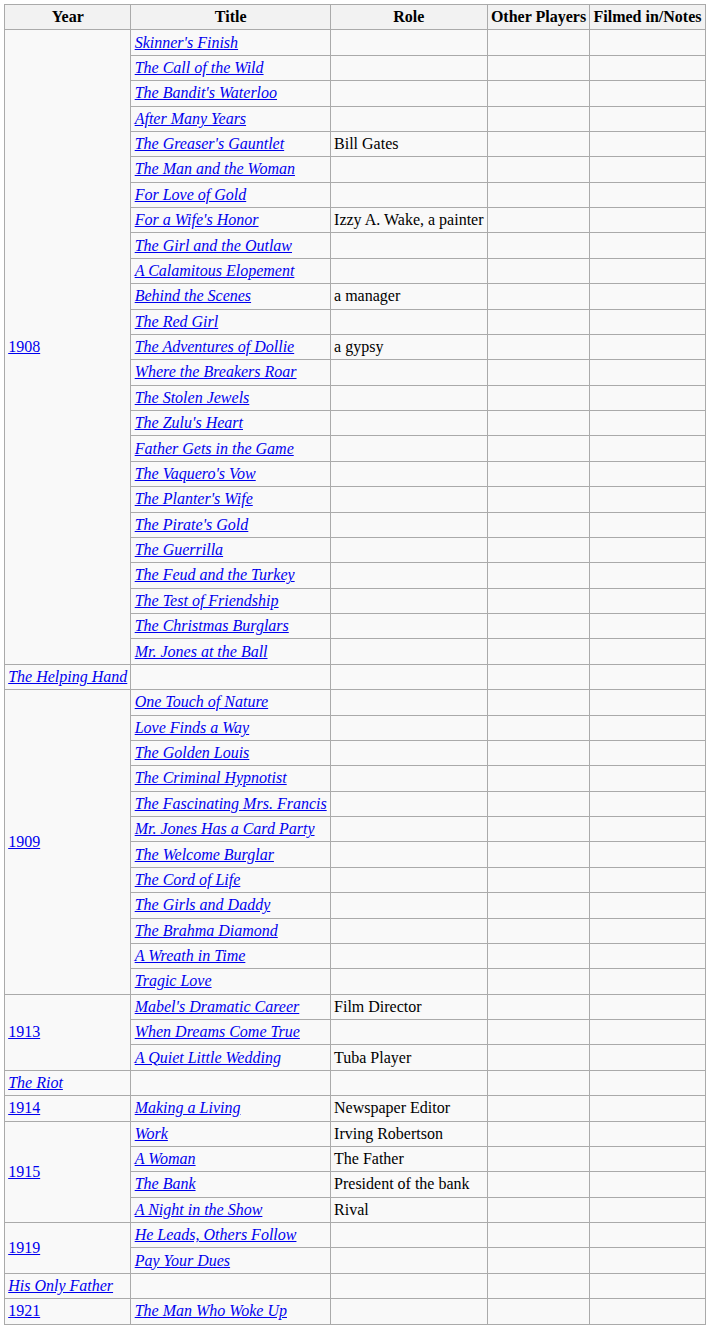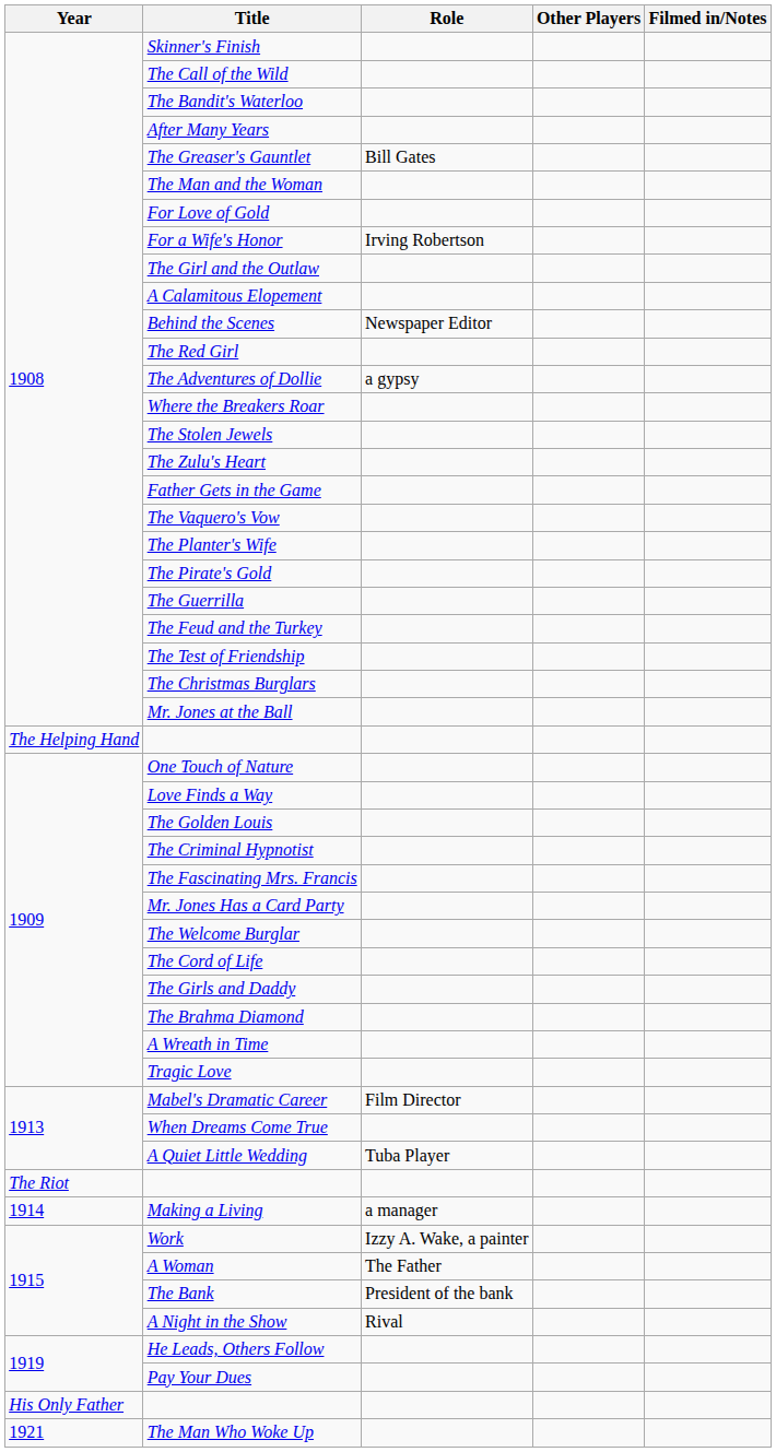 <table class="wikitable">
 <tr>
 <th>Year</th>
 <th>Title</th>
 <th>Role</th>
 <th>Other Players</th>
 <th>Filmed in/Notes</th>
 </tr>
 <tr>
 <td rowspan=25><a href='#'>1908</a></td>
 <td><em><a href='#'>Skinner's Finish</a></em></td>
 <td></td>
 <td></td>
 <td></td>
 </tr>
 <tr>
 <td><em><a href='#'>The Call of the Wild</a></em></td>
 <td></td>
 <td></td>
 <td></td>
 </tr>
 <tr>
 <td><em><a href='#'>The Bandit's Waterloo</a></em></td>
 <td></td>
 <td></td>
 <td></td>
 </tr>
 <tr>
 <td><em><a href='#'>After Many Years</a></em></td>
 <td></td>
 <td></td>
 <td></td>
 </tr>
 <tr>
 <td><em><a href='#'>The Greaser's Gauntlet</a></em></td>
 <td>Bill Gates</td>
 <td></td>
 <td></td>
 </tr>
 <tr>
 <td><em><a href='#'>The Man and the Woman</a></em></td>
 <td></td>
 <td></td>
 <td></td>
 </tr>
 <tr>
 <td><em><a href='#'>For Love of Gold</a></em></td>
 <td></td>
 <td></td>
 <td></td>
 </tr>
 <tr>
 <td><em><a href='#'>For a Wife's Honor</a></em></td>
-<td>Izzy A. Wake, a painter</td>
+<td>Irving Robertson</td>
 <td></td>
 <td></td>
 </tr>
 <tr>
 <td><em><a href='#'>The Girl and the Outlaw</a></em></td>
 <td></td>
 <td></td>
 <td></td>
 </tr>
 <tr>
 <td><em><a href='#'>A Calamitous Elopement</a></em></td>
 <td></td>
 <td></td>
 <td></td>
 </tr>
 <tr>
 <td><em><a href='#'>Behind the Scenes</a></em></td>
-<td>a manager</td>
+<td>Newspaper Editor</td>
 <td></td>
 <td></td>
 </tr>
 <tr>
 <td><em><a href='#'>The Red Girl</a></em></td>
 <td></td>
 <td></td>
 <td></td>
 </tr>
 <tr>
 <td><em><a href='#'>The Adventures of Dollie</a></em></td>
 <td>a gypsy</td>
 <td></td>
 <td></td>
 </tr>
 <tr>
 <td><em><a href='#'>Where the Breakers Roar</a></em></td>
 <td></td>
 <td></td>
 <td></td>
 </tr>
 <tr>
 <td><em><a href='#'>The Stolen Jewels</a></em></td>
 <td></td>
 <td></td>
 <td></td>
 </tr>
 <tr>
 <td><em><a href='#'>The Zulu's Heart</a></em></td>
 <td></td>
 <td></td>
 <td></td>
 </tr>
 <tr>
 <td><em><a href='#'>Father Gets in the Game</a></em></td>
 <td></td>
 <td></td>
 <td></td>
 </tr>
 <tr>
 <td><em><a href='#'>The Vaquero's Vow</a></em></td>
 <td></td>
 <td></td>
 <td></td>
 </tr>
 <tr>
 <td><em><a href='#'>The Planter's Wife</a></em></td>
 <td></td>
 <td></td>
 <td></td>
 </tr>
 <tr>
 <td><em><a href='#'>The Pirate's Gold</a></em></td>
 <td></td>
 <td></td>
 <td></td>
 </tr>
 <tr>
 <td><em><a href='#'>The Guerrilla</a></em></td>
 <td></td>
 <td></td>
 <td></td>
 </tr>
 <tr>
 <td><em><a href='#'>The Feud and the Turkey</a></em></td>
 <td></td>
 <td></td>
 <td></td>
 </tr>
 <tr>
 <td><em><a href='#'>The Test of Friendship</a></em></td>
 <td></td>
 <td></td>
 <td></td>
 </tr>
 <tr>
 <td><em><a href='#'>The Christmas Burglars</a></em></td>
 <td></td>
 <td></td>
 <td></td>
 </tr>
 <tr>
 <td><em><a href='#'>Mr. Jones at the Ball</a></em></td>
 <td></td>
 <td></td>
 <td></td>
 </tr>
 <tr>
 <td><em><a href='#'>The Helping Hand</a></em></td>
 <td></td>
 <td></td>
 <td></td>
 </tr>
 <tr>
 <td rowspan=12><a href='#'>1909</a></td>
 <td><em><a href='#'>One Touch of Nature</a></em></td>
 <td></td>
 <td></td>
 <td></td>
 </tr>
 <tr>
 <td><em><a href='#'>Love Finds a Way</a></em></td>
 <td></td>
 <td></td>
 <td></td>
 </tr>
 <tr>
 <td><em><a href='#'>The Golden Louis</a></em></td>
 <td></td>
 <td></td>
 <td></td>
 </tr>
 <tr>
 <td><em><a href='#'>The Criminal Hypnotist</a></em></td>
 <td></td>
 <td></td>
 <td></td>
 </tr>
 <tr>
 <td><em><a href='#'>The Fascinating Mrs. Francis</a></em></td>
 <td></td>
 <td></td>
 <td></td>
 </tr>
 <tr>
 <td><em><a href='#'>Mr. Jones Has a Card Party</a></em></td>
 <td></td>
 <td></td>
 <td></td>
 </tr>
 <tr>
 <td><em><a href='#'>The Welcome Burglar</a></em></td>
 <td></td>
 <td></td>
 <td></td>
 </tr>
 <tr>
 <td><a href='#'><em>The Cord of Life</em></a></td>
 <td></td>
 <td></td>
 <td></td>
 </tr>
 <tr>
 <td><em><a href='#'>The Girls and Daddy</a></em></td>
 <td></td>
 <td></td>
 <td></td>
 </tr>
 <tr>
 <td><em><a href='#'>The Brahma Diamond</a></em></td>
 <td></td>
 <td></td>
 <td></td>
 </tr>
 <tr>
 <td><em><a href='#'>A Wreath in Time</a></em></td>
 <td></td>
 <td></td>
 <td></td>
 </tr>
 <tr>
 <td><em><a href='#'>Tragic Love</a></em></td>
 <td></td>
 <td></td>
 <td></td>
 </tr>
 <tr>
 <td rowspan=4><a href='#'>1913</a></td>
 <td><em><a href='#'>Mabel's Dramatic Career</a></em></td>
 <td>Film Director</td>
 <td></td>
 <td></td>
 </tr>
 <tr>
 <td><em><a href='#'>When Dreams Come True</a></em></td>
 <td></td>
 <td></td>
 <td></td>
 </tr>
 <tr>
 <td><em><a href='#'>A Quiet Little Wedding</a></em></td>
 <td>Tuba Player</td>
 <td></td>
 <td></td>
 </tr>
 <tr>
 </tr>
 <tr>
 <td><em><a href='#'>The Riot</a></em></td>
 <td></td>
 <td></td>
 <td></td>
 </tr>
 <tr>
 <td rowspan=1><a href='#'>1914</a></td>
 <td><em><a href='#'>Making a Living</a></em></td>
-<td>Newspaper Editor</td>
+<td>a manager</td>
 <td></td>
 <td></td>
 </tr>
 <tr>
 <td rowspan=4><a href='#'>1915</a></td>
 <td><em><a href='#'>Work</a></em></td>
-<td>Irving Robertson</td>
+<td>Izzy A. Wake, a painter</td>
 <td></td>
 <td></td>
 </tr>
 <tr>
 <td><em><a href='#'>A Woman</a></em></td>
 <td>The Father</td>
 <td></td>
 <td></td>
 </tr>
 <tr>
 <td><em><a href='#'>The Bank</a></em></td>
 <td>President of the bank</td>
 <td></td>
 <td></td>
 </tr>
 <tr>
 <td><em><a href='#'>A Night in the Show</a></em></td>
 <td>Rival</td>
 <td></td>
 <td></td>
 </tr>
 <tr>
 </tr>
 <tr>
 <td rowspan=3><a href='#'>1919</a></td>
 <td><em><a href='#'>He Leads, Others Follow</a></em></td>
 <td></td>
 <td></td>
 <td></td>
 </tr>
 <tr>
 <td><em><a href='#'>Pay Your Dues</a></em></td>
 <td></td>
 <td></td>
 <td></td>
 </tr>
 <tr>
 </tr>
 <tr>
 <td><em><a href='#'>His Only Father</a></em></td>
 <td></td>
 <td></td>
 <td></td>
 </tr>
 <tr>
 </tr>
 <tr>
 <td rowspan=1><a href='#'>1921</a></td>
 <td><em><a href='#'>The Man Who Woke Up</a></em></td>
 <td></td>
 <td></td>
 <td></td>
 </tr>
 </table>
